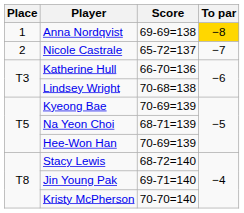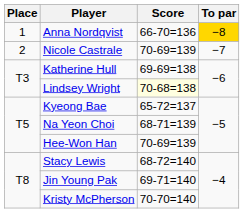 <table class="wikitable">
 <tr>
 <th>Place</th>
 <th>Player</th>
 <th>Score</th>
 <th>To par</th>
 </tr>
 <tr>
 <td align=center>1</td>
 <td> <a href='#'>Anna Nordqvist</a></td>
-<td>69-69=138</td>
+<td>66-70=136</td>
 <td align=center style="background: gold;">−8</td>
 </tr>
 <tr>
 <td align=center>2</td>
 <td> <a href='#'>Nicole Castrale</a></td>
-<td>65-72=137</td>
+<td>70-69=139</td>
 <td align=center>−7</td>
 </tr>
 <tr>
 <td rowspan=2 align=center>T3</td>
 <td> <a href='#'>Katherine Hull</a></td>
-<td>66-70=136</td>
+<td>69-69=138</td>
 <td rowspan=2 align=center>−6</td>
 </tr>
 <tr>
 <td> <a href='#'>Lindsey Wright</a></td>
-<td>70-68=138</td>
+<td style="background: lightyellow;">70-68=138</td>
 </tr>
 <tr>
 <td rowspan=3 align=center>T5</td>
 <td> <a href='#'>Kyeong Bae</a></td>
-<td>70-69=139</td>
+<td>65-72=137</td>
 <td rowspan=3 align=center>−5</td>
 </tr>
 <tr>
 <td> <a href='#'>Na Yeon Choi</a></td>
 <td>68-71=139</td>
 </tr>
 <tr>
 <td> <a href='#'>Hee-Won Han</a></td>
 <td>70-69=139</td>
 </tr>
 <tr>
 <td rowspan=3 align=center>T8</td>
 <td> <a href='#'>Stacy Lewis</a></td>
 <td>68-72=140</td>
 <td rowspan=3 align=center>−4</td>
 </tr>
 <tr>
 <td> <a href='#'>Jin Young Pak</a></td>
 <td>69-71=140</td>
 </tr>
 <tr>
 <td> <a href='#'>Kristy McPherson</a></td>
 <td>70-70=140</td>
 </tr>
 </table>
